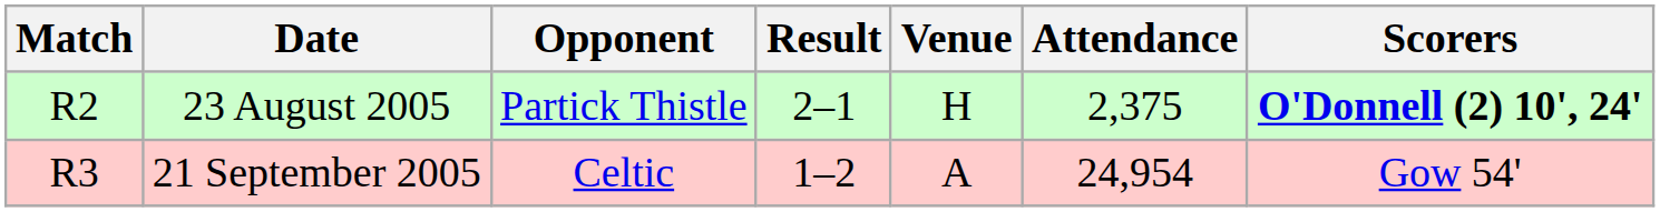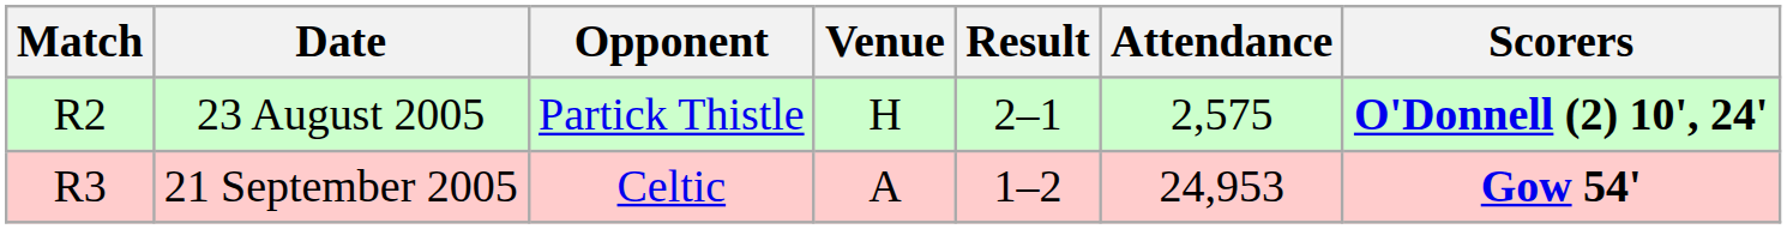 <table class="wikitable" style="font-size:100%; text-align:center">
 <tr>
 <th>Match</th>
 <th>Date</th>
 <th>Opponent</th>
+<th>Venue</th>
 <th>Result</th>
-<th>Venue</th>
 <th>Attendance</th>
 <th>Scorers</th>
 </tr>
 <tr style="background: #CCFFCC;">
 <td>R2</td>
 <td>23 August 2005</td>
 <td><a href='#'>Partick Thistle</a></td>
+<td>H</td>
 <td>2–1</td>
-<td>H</td>
-<td>2,375</td>
+<td>2,575</td>
 <td><strong><a href='#'>O'Donnell</a> (2) 10', 24'</strong></td>
 </tr>
 <tr style="background: #FFCCCC;">
 <td>R3</td>
 <td>21 September 2005</td>
 <td><a href='#'>Celtic</a></td>
+<td>A</td>
 <td>1–2</td>
-<td>A</td>
-<td>24,954</td>
-<td><a href='#'>Gow</a> 54'</td>
+<td>24,953</td>
+<td><strong><a href='#'>Gow</a> 54'</strong></td>
 </tr>
 </table>
